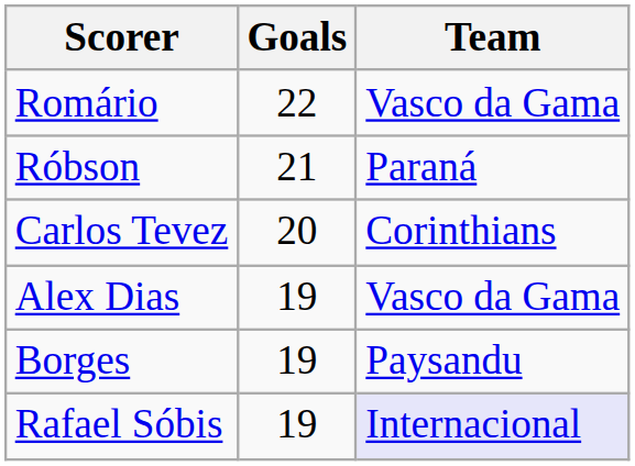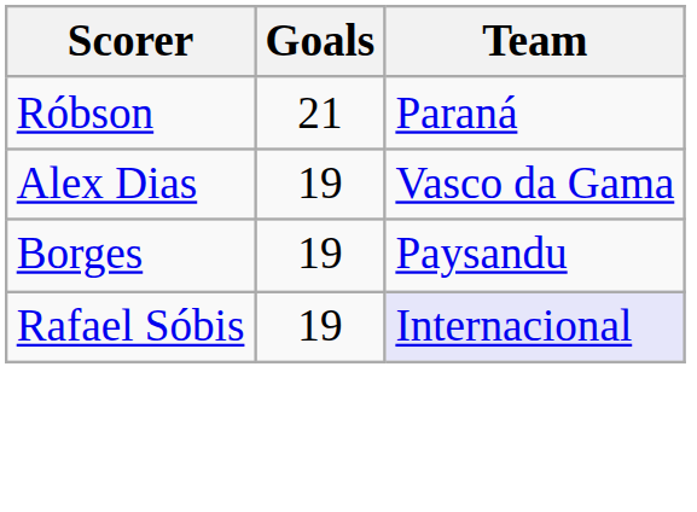 <table class="wikitable">
 <tr>
 <th>Scorer</th>
 <th>Goals</th>
 <th>Team</th>
 </tr>
 <tr>
-<td><a href='#'>Romário</a></td>
-<td style="text-align:center;">22</td>
-<td><a href='#'>Vasco da Gama</a></td>
-</tr>
-<tr>
 <td><a href='#'>Róbson</a></td>
 <td style="text-align:center;">21</td>
 <td><a href='#'>Paraná</a></td>
-</tr>
-<tr>
-<td><a href='#'>Carlos Tevez</a></td>
-<td style="text-align:center;">20</td>
-<td><a href='#'>Corinthians</a></td>
 </tr>
 <tr>
 <td><a href='#'>Alex Dias</a></td>
 <td style="text-align:center;">19</td>
 <td><a href='#'>Vasco da Gama</a></td>
 </tr>
 <tr>
 <td><a href='#'>Borges</a></td>
 <td style="text-align:center;">19</td>
 <td><a href='#'>Paysandu</a></td>
 </tr>
 <tr>
 <td><a href='#'>Rafael Sóbis</a></td>
 <td style="text-align:center;">19</td>
 <td style="background: lavender;"><a href='#'>Internacional</a></td>
 </tr>
 </table>
